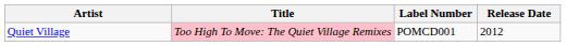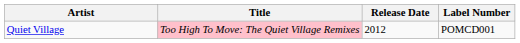 <table class= wikitable>
 <tr>
 <th width="30%">Artist</th>
 <th width="40%">Title</th>
+<th width="15%">Release Date</th>
 <th width="15%">Label Number</th>
-<th width="15%">Release Date</th>
 </tr>
 <tr>
 <td><a href='#'>Quiet Village</a></td>
 <td style="background: pink;"><em>Too High To Move: The Quiet Village Remixes</em></td>
+<td>2012</td>
 <td>POMCD001</td>
-<td>2012</td>
 </tr>
 </table>
